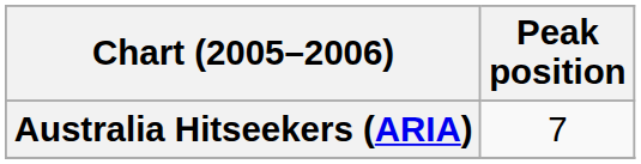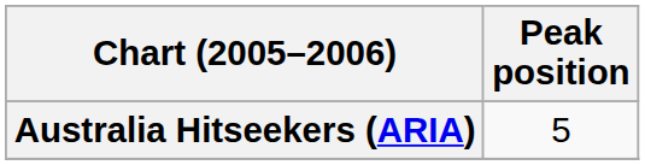 <table class="wikitable sortable plainrowheaders" style="text-align:center">
 <tr>
 <th>Chart (2005–2006)</th>
 <th>Peak<br>position</th>
 </tr>
 <tr>
 <th scope="row">Australia Hitseekers (<a href='#'>ARIA</a>)</th>
-<td>7</td>
+<td>5</td>
 </tr>
 <tr>
 </tr>
 <tr>
 </tr>
 <tr>
 </tr>
 <tr>
 </tr>
 <tr>
 </tr>
 <tr>
 </tr>
 <tr>
 </tr>
 <tr>
 </tr>
 </table>
